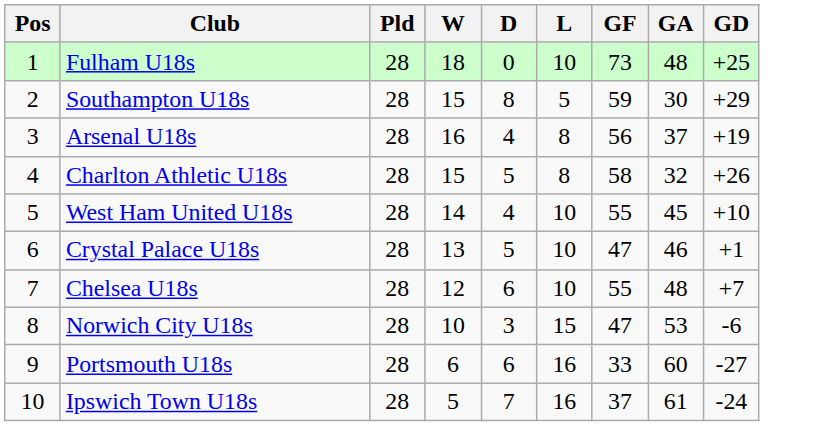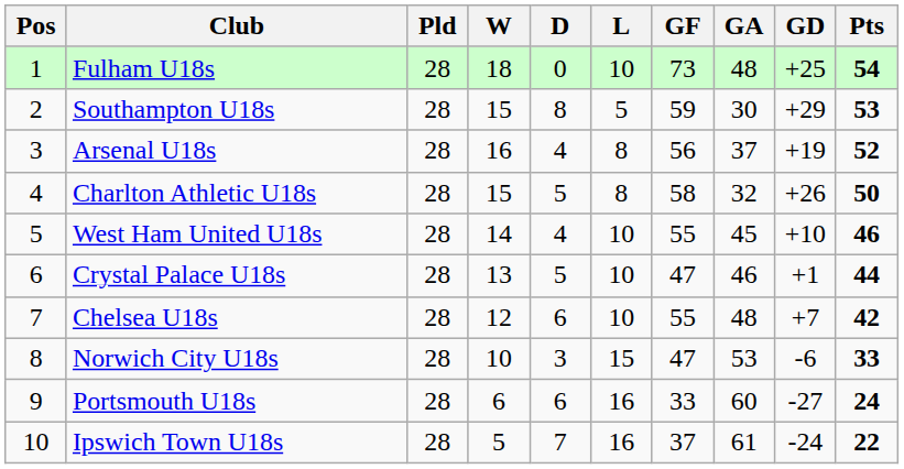 <table class="wikitable" style="text-align:center">
 <tr>
 <th width=30>Pos</th>
 <th width=200>Club</th>
 <th width=30>Pld</th>
 <th width=30>W</th>
 <th width=30>D</th>
 <th width=30>L</th>
 <th width=30>GF</th>
 <th width=30>GA</th>
 <th width=30>GD</th>
+<th width=30>Pts</th>
 </tr>
 <tr bgcolor=#ccffcc>
 <td>1</td>
 <td align="left"><a href='#'>Fulham U18s</a></td>
 <td>28</td>
 <td>18</td>
 <td>0</td>
 <td>10</td>
 <td>73</td>
 <td>48</td>
 <td>+25</td>
+<td><strong>54</strong></td>
 </tr>
 <tr>
 <td>2</td>
 <td align="left"><a href='#'>Southampton U18s</a></td>
 <td>28</td>
 <td>15</td>
 <td>8</td>
 <td>5</td>
 <td>59</td>
 <td>30</td>
 <td>+29</td>
+<td><strong>53</strong></td>
 </tr>
 <tr>
 <td>3</td>
 <td align="left"><a href='#'>Arsenal U18s</a></td>
 <td>28</td>
 <td>16</td>
 <td>4</td>
 <td>8</td>
 <td>56</td>
 <td>37</td>
 <td>+19</td>
+<td><strong>52</strong></td>
 </tr>
 <tr>
 <td>4</td>
 <td align="left"><a href='#'>Charlton Athletic U18s</a></td>
 <td>28</td>
 <td>15</td>
 <td>5</td>
 <td>8</td>
 <td>58</td>
 <td>32</td>
 <td>+26</td>
+<td><strong>50</strong></td>
 </tr>
 <tr>
 <td>5</td>
 <td align="left"><a href='#'>West Ham United U18s</a></td>
 <td>28</td>
 <td>14</td>
 <td>4</td>
 <td>10</td>
 <td>55</td>
 <td>45</td>
 <td>+10</td>
+<td><strong>46</strong></td>
 </tr>
 <tr>
 <td>6</td>
 <td align="left"><a href='#'>Crystal Palace U18s</a></td>
 <td>28</td>
 <td>13</td>
 <td>5</td>
 <td>10</td>
 <td>47</td>
 <td>46</td>
 <td>+1</td>
+<td><strong>44</strong></td>
 </tr>
 <tr>
 <td>7</td>
 <td align="left"><a href='#'>Chelsea U18s</a></td>
 <td>28</td>
 <td>12</td>
 <td>6</td>
 <td>10</td>
 <td>55</td>
 <td>48</td>
 <td>+7</td>
+<td><strong>42</strong></td>
 </tr>
 <tr>
 <td>8</td>
 <td align="left"><a href='#'>Norwich City U18s</a></td>
 <td>28</td>
 <td>10</td>
 <td>3</td>
 <td>15</td>
 <td>47</td>
 <td>53</td>
 <td>-6</td>
+<td><strong>33</strong></td>
 </tr>
 <tr>
 <td>9</td>
 <td align="left"><a href='#'>Portsmouth U18s</a></td>
 <td>28</td>
 <td>6</td>
 <td>6</td>
 <td>16</td>
 <td>33</td>
 <td>60</td>
 <td>-27</td>
+<td><strong>24</strong></td>
 </tr>
 <tr>
 <td>10</td>
 <td align="left"><a href='#'>Ipswich Town U18s</a></td>
 <td>28</td>
 <td>5</td>
 <td>7</td>
 <td>16</td>
 <td>37</td>
 <td>61</td>
 <td>-24</td>
+<td><strong>22</strong></td>
 </tr>
 </table>
